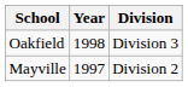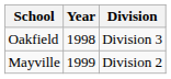 <table class="wikitable">
 <tr>
 <th>School</th>
 <th>Year</th>
 <th>Division</th>
 </tr>
 <tr>
 <td>Oakfield</td>
 <td>1998</td>
 <td>Division 3</td>
 </tr>
 <tr>
 <td>Mayville</td>
-<td>1997</td>
+<td>1999</td>
 <td>Division 2</td>
 </tr>
 </table>
